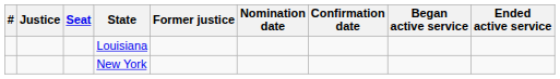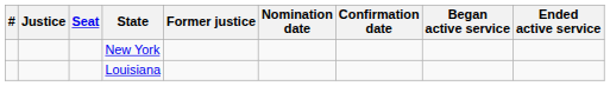 <table class="sortable wikitable">
 <tr bgcolor="#ececec">
 <th>#</th>
 <th>Justice</th>
 <th><a href='#'>Seat</a></th>
 <th>State</th>
 <th>Former justice</th>
 <th>Nomination<br>date</th>
 <th>Confirmation<br>date</th>
 <th>Began<br>active service</th>
 <th>Ended<br>active service</th>
 </tr>
 <tr>
 <td></td>
 <td></td>
 <td align="center"></td>
-<td><a href='#'>Louisiana</a></td>
+<td><a href='#'>New York</a></td>
 <td></td>
 <td></td>
 <td></td>
 <td></td>
 <td></td>
 </tr>
 <tr>
 <td></td>
 <td></td>
 <td align="center"></td>
-<td><a href='#'>New York</a></td>
+<td><a href='#'>Louisiana</a></td>
 <td></td>
 <td></td>
 <td></td>
 <td></td>
 <td></td>
 </tr>
 </table>
